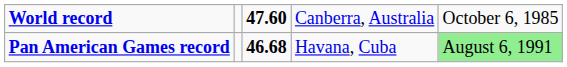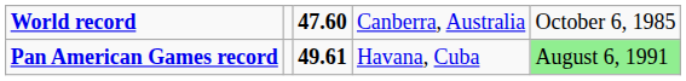 <table class="wikitable">
 <tr>
 <td><strong><a href='#'>World record</a></strong></td>
 <td></td>
 <td><strong>47.60</strong></td>
 <td><a href='#'>Canberra</a>, <a href='#'>Australia</a></td>
 <td>October 6, 1985</td>
 </tr>
 <tr>
 <td><strong><a href='#'>Pan American Games record</a></strong></td>
 <td></td>
-<td><strong>46.68</strong></td>
+<td><strong>49.61</strong></td>
 <td><a href='#'>Havana</a>, <a href='#'>Cuba</a></td>
 <td style="background: lightgreen;">August 6, 1991</td>
 </tr>
 </table>
